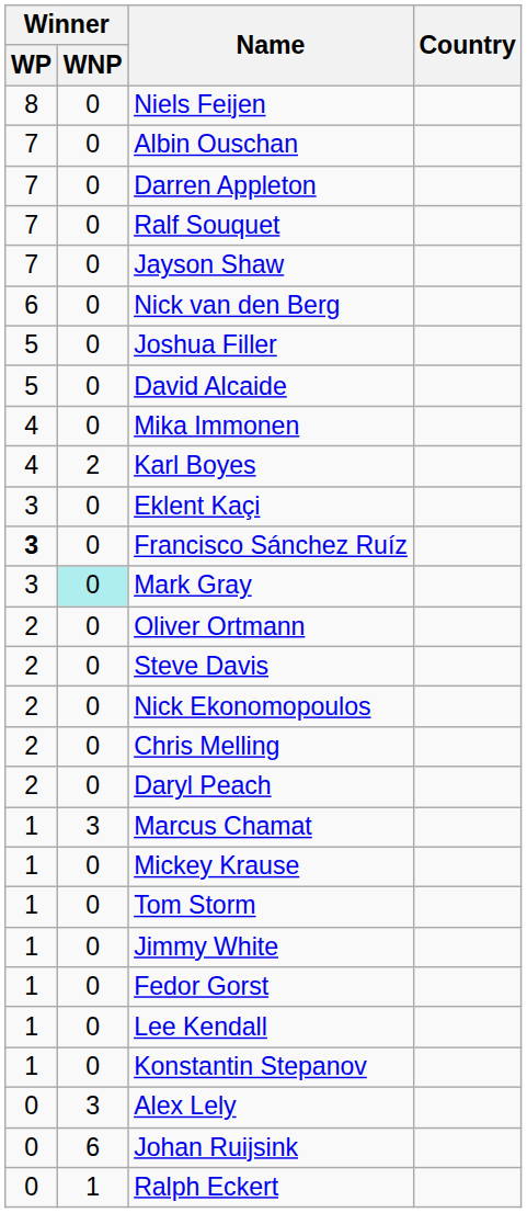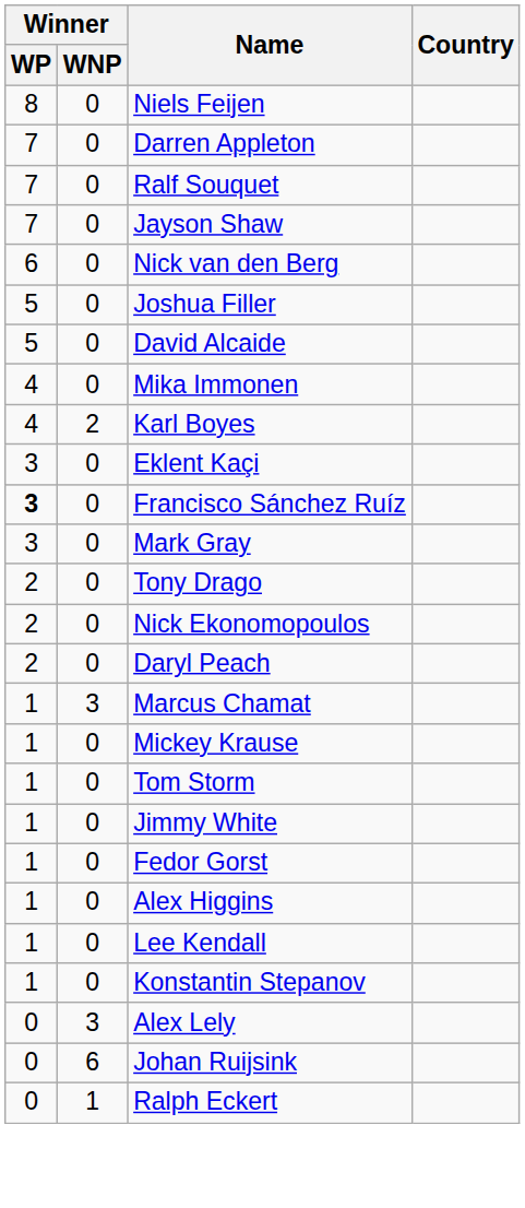 <table class="wikitable">
 <tr>
 <th align = "center" colspan = "2">Winner</th>
 <th align = "left" rowspan = "2">Name</th>
 <th align = "left" rowspan = "2">Country</th>
 </tr>
 <tr>
 <th width=25>WP</th>
 <th width=25>WNP</th>
 </tr>
 <tr>
 <td style="text-align:center;">8</td>
 <td style="text-align:center;">0</td>
 <td><a href='#'>Niels Feijen</a></td>
-<td></td>
-</tr>
-<tr>
-<td style="text-align:center;">7</td>
-<td style="text-align:center;">0</td>
-<td><a href='#'>Albin Ouschan</a></td>
 <td></td>
 </tr>
 <tr>
 <td style="text-align:center;">7</td>
 <td style="text-align:center;">0</td>
 <td><a href='#'>Darren Appleton</a></td>
 <td></td>
 </tr>
 <tr>
 <td style="text-align:center;">7</td>
 <td style="text-align:center;">0</td>
 <td><a href='#'>Ralf Souquet</a></td>
 <td></td>
 </tr>
 <tr>
 <td style="text-align:center;">7</td>
 <td style="text-align:center;">0</td>
 <td><a href='#'>Jayson Shaw</a></td>
 <td></td>
 </tr>
 <tr>
 <td style="text-align:center;">6</td>
 <td style="text-align:center;">0</td>
 <td><a href='#'>Nick van den Berg</a></td>
 <td></td>
 </tr>
 <tr>
 <td style="text-align:center;">5</td>
 <td style="text-align:center;">0</td>
 <td><a href='#'>Joshua Filler</a></td>
 <td></td>
 </tr>
 <tr>
 <td style="text-align:center;">5</td>
 <td style="text-align:center;">0</td>
 <td><a href='#'>David Alcaide</a></td>
 <td></td>
 </tr>
 <tr>
 <td style="text-align:center;">4</td>
 <td style="text-align:center;">0</td>
 <td><a href='#'>Mika Immonen</a></td>
 <td></td>
 </tr>
 <tr>
 <td style="text-align:center;">4</td>
 <td style="text-align:center;">2</td>
 <td><a href='#'>Karl Boyes</a></td>
 <td></td>
 </tr>
 <tr>
 <td style="text-align:center;">3</td>
 <td style="text-align:center;">0</td>
 <td><a href='#'>Eklent Kaçi</a></td>
 <td></td>
 </tr>
 <tr>
 <td style="text-align:center;"><strong>3</strong></td>
 <td style="text-align:center;">0</td>
 <td><a href='#'>Francisco Sánchez Ruíz</a></td>
 <td></td>
 </tr>
 <tr>
 <td style="text-align:center;">3</td>
-<td style="background: paleturquoise; text-align:center;">0</td>
+<td style="text-align:center;">0</td>
 <td><a href='#'>Mark Gray</a></td>
 <td></td>
 </tr>
 <tr>
 <td style="text-align:center;">2</td>
 <td style="text-align:center;">0</td>
-<td><a href='#'>Oliver Ortmann</a></td>
-<td></td>
-</tr>
-<tr>
-<td style="text-align:center;">2</td>
-<td style="text-align:center;">0</td>
-<td><a href='#'>Steve Davis</a></td>
+<td><a href='#'>Tony Drago</a></td>
 <td></td>
 </tr>
 <tr>
 <td style="text-align:center;">2</td>
 <td style="text-align:center;">0</td>
 <td><a href='#'>Nick Ekonomopoulos</a></td>
-<td></td>
-</tr>
-<tr>
-<td style="text-align:center;">2</td>
-<td style="text-align:center;">0</td>
-<td><a href='#'>Chris Melling</a></td>
 <td></td>
 </tr>
 <tr>
 <td style="text-align:center;">2</td>
 <td style="text-align:center;">0</td>
 <td><a href='#'>Daryl Peach</a></td>
 <td></td>
 </tr>
 <tr>
 <td style="text-align:center;">1</td>
 <td style="text-align:center;">3</td>
 <td><a href='#'>Marcus Chamat</a></td>
 <td></td>
 </tr>
 <tr>
 <td style="text-align:center;">1</td>
 <td style="text-align:center;">0</td>
 <td><a href='#'>Mickey Krause</a></td>
 <td></td>
 </tr>
 <tr>
 <td style="text-align:center;">1</td>
 <td style="text-align:center;">0</td>
 <td><a href='#'>Tom Storm</a></td>
 <td></td>
 </tr>
 <tr>
 <td style="text-align:center;">1</td>
 <td style="text-align:center;">0</td>
 <td><a href='#'>Jimmy White</a></td>
 <td></td>
 </tr>
 <tr>
 <td style="text-align:center;">1</td>
 <td style="text-align:center;">0</td>
 <td><a href='#'>Fedor Gorst</a></td>
 <td></td>
 </tr>
 <tr>
 <td style="text-align:center;">1</td>
 <td style="text-align:center;">0</td>
+<td><a href='#'>Alex Higgins</a></td>
+<td></td>
+</tr>
+<tr>
+<td style="text-align:center;">1</td>
+<td style="text-align:center;">0</td>
 <td><a href='#'>Lee Kendall</a></td>
 <td></td>
 </tr>
 <tr>
 <td style="text-align:center;">1</td>
 <td style="text-align:center;">0</td>
 <td><a href='#'>Konstantin Stepanov</a></td>
 <td></td>
 </tr>
 <tr>
 <td style="text-align:center;">0</td>
 <td style="text-align:center;">3</td>
 <td><a href='#'>Alex Lely</a></td>
 <td></td>
 </tr>
 <tr>
 <td style="text-align:center;">0</td>
 <td style="text-align:center;">6</td>
 <td><a href='#'>Johan Ruijsink</a></td>
 <td></td>
 </tr>
 <tr>
 <td style="text-align:center;">0</td>
 <td style="text-align:center;">1</td>
 <td><a href='#'>Ralph Eckert</a></td>
 <td></td>
 </tr>
 </table>
